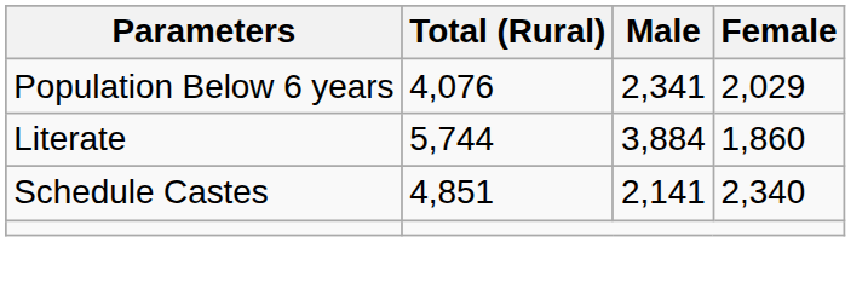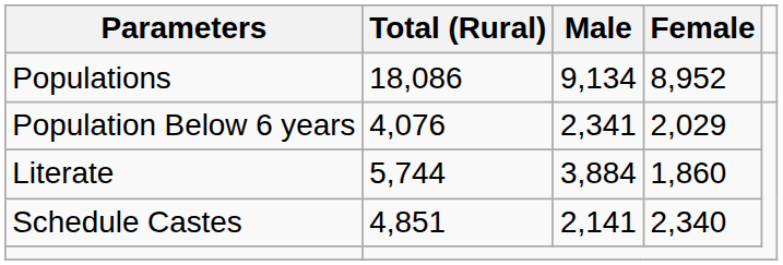 <table class="wikitable">
 <tr>
 <th>Parameters</th>
 <th>Total (Rural)</th>
 <th>Male</th>
 <th>Female</th>
+</tr>
+<tr>
+<td>Populations</td>
+<td>18,086</td>
+<td>9,134</td>
+<td>8,952</td>
+<td></td>
 </tr>
 <tr>
 <td>Population Below 6 years</td>
 <td>4,076</td>
 <td>2,341</td>
 <td>2,029</td>
 </tr>
 <tr>
 <td>Literate</td>
 <td>5,744</td>
 <td>3,884</td>
 <td>1,860</td>
 </tr>
 <tr>
 <td>Schedule Castes</td>
 <td>4,851</td>
 <td>2,141</td>
 <td>2,340</td>
 </tr>
 <tr>
 <td></td>
 </tr>
 </table>
